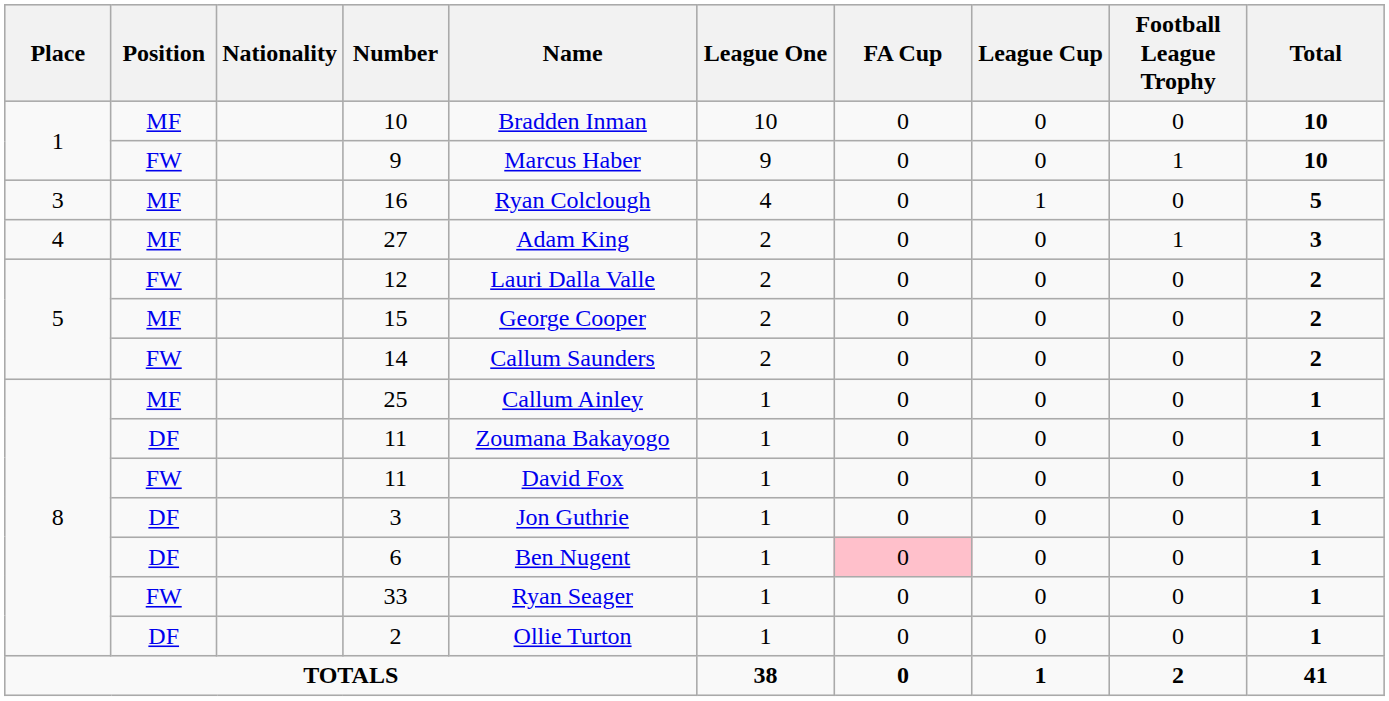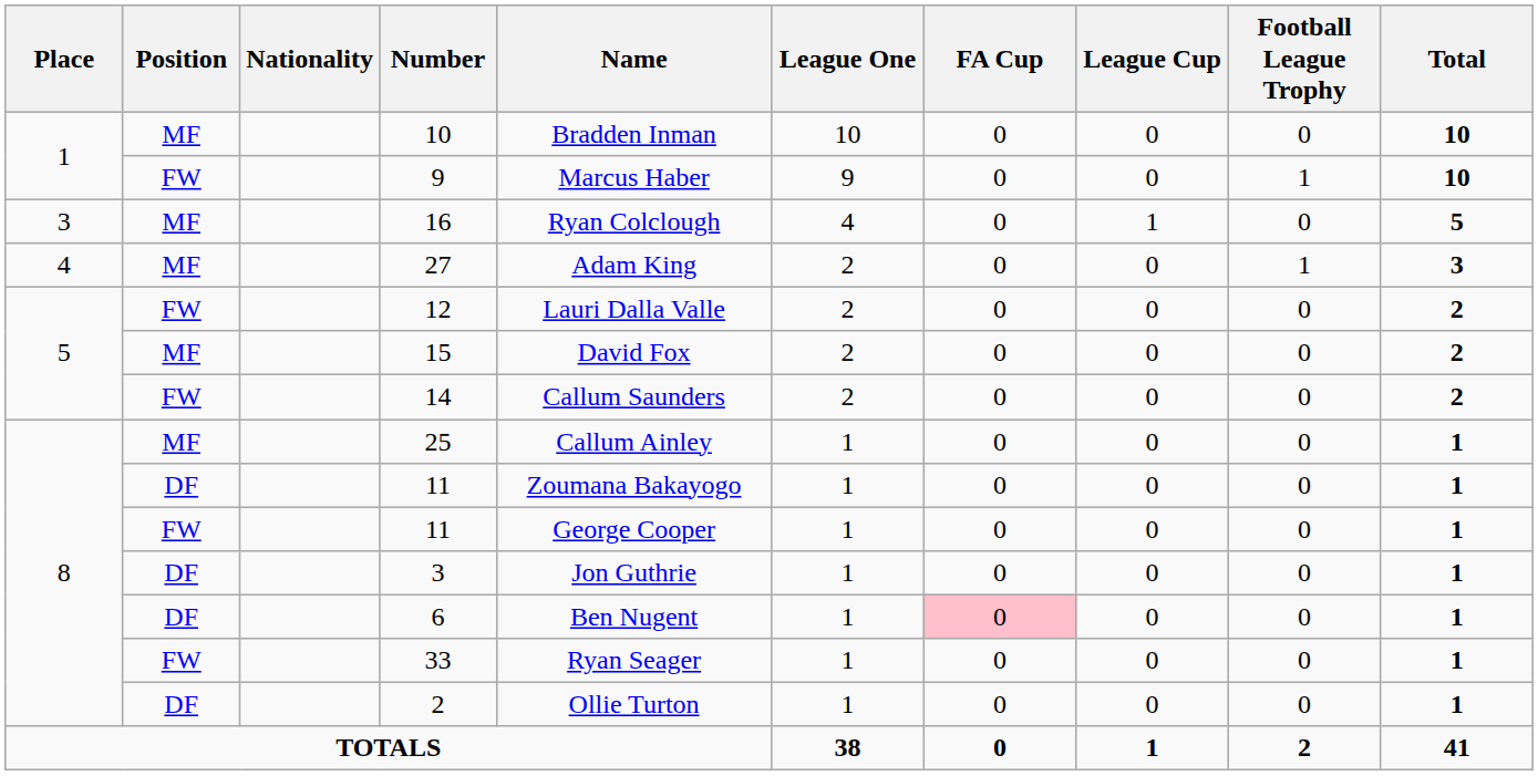 <table class="wikitable" style="font-size: 95%; text-align: center;">
 <tr>
 <th width=60>Place</th>
 <th width=60>Position</th>
 <th width=60>Nationality</th>
 <th width=60>Number</th>
 <th width=150>Name</th>
 <th width=80>League One</th>
 <th width=80>FA Cup</th>
 <th width=80>League Cup</th>
 <th width=80>Football League Trophy</th>
 <th width=80>Total</th>
 </tr>
 <tr>
 <td rowspan="2">1</td>
 <td><a href='#'>MF</a></td>
 <td></td>
 <td>10</td>
 <td><a href='#'>Bradden Inman</a></td>
 <td>10</td>
 <td>0</td>
 <td>0</td>
 <td>0</td>
 <td><strong>10</strong></td>
 </tr>
 <tr>
 <td><a href='#'>FW</a></td>
 <td></td>
 <td>9</td>
 <td><a href='#'>Marcus Haber</a></td>
 <td>9</td>
 <td>0</td>
 <td>0</td>
 <td>1</td>
 <td><strong>10</strong></td>
 </tr>
 <tr>
 <td>3</td>
 <td><a href='#'>MF</a></td>
 <td></td>
 <td>16</td>
 <td><a href='#'>Ryan Colclough</a></td>
 <td>4</td>
 <td>0</td>
 <td>1</td>
 <td>0</td>
 <td><strong>5</strong></td>
 </tr>
 <tr>
 <td>4</td>
 <td><a href='#'>MF</a></td>
 <td></td>
 <td>27</td>
 <td><a href='#'>Adam King</a></td>
 <td>2</td>
 <td>0</td>
 <td>0</td>
 <td>1</td>
 <td><strong>3</strong></td>
 </tr>
 <tr>
 <td rowspan="3">5</td>
 <td><a href='#'>FW</a></td>
 <td></td>
 <td>12</td>
 <td><a href='#'>Lauri Dalla Valle</a></td>
 <td>2</td>
 <td>0</td>
 <td>0</td>
 <td>0</td>
 <td><strong>2</strong></td>
 </tr>
 <tr>
 <td><a href='#'>MF</a></td>
 <td></td>
 <td>15</td>
-<td><a href='#'>George Cooper</a></td>
+<td><a href='#'>David Fox</a></td>
 <td>2</td>
 <td>0</td>
 <td>0</td>
 <td>0</td>
 <td><strong>2</strong></td>
 </tr>
 <tr>
 <td><a href='#'>FW</a></td>
 <td></td>
 <td>14</td>
 <td><a href='#'>Callum Saunders</a></td>
 <td>2</td>
 <td>0</td>
 <td>0</td>
 <td>0</td>
 <td><strong>2</strong></td>
 </tr>
 <tr>
 <td rowspan="7">8</td>
 <td><a href='#'>MF</a></td>
 <td></td>
 <td>25</td>
 <td><a href='#'>Callum Ainley</a></td>
 <td>1</td>
 <td>0</td>
 <td>0</td>
 <td>0</td>
 <td><strong>1</strong></td>
 </tr>
 <tr>
 <td><a href='#'>DF</a></td>
 <td></td>
 <td>11</td>
 <td><a href='#'>Zoumana Bakayogo</a></td>
 <td>1</td>
 <td>0</td>
 <td>0</td>
 <td>0</td>
 <td><strong>1</strong></td>
 </tr>
 <tr>
 <td><a href='#'>FW</a></td>
 <td></td>
 <td>11</td>
-<td><a href='#'>David Fox</a></td>
+<td><a href='#'>George Cooper</a></td>
 <td>1</td>
 <td>0</td>
 <td>0</td>
 <td>0</td>
 <td><strong>1</strong></td>
 </tr>
 <tr>
 <td><a href='#'>DF</a></td>
 <td></td>
 <td>3</td>
 <td><a href='#'>Jon Guthrie</a></td>
 <td>1</td>
 <td>0</td>
 <td>0</td>
 <td>0</td>
 <td><strong>1</strong></td>
 </tr>
 <tr>
 <td><a href='#'>DF</a></td>
 <td></td>
 <td>6</td>
 <td><a href='#'>Ben Nugent</a></td>
 <td>1</td>
 <td style="background: pink;">0</td>
 <td>0</td>
 <td>0</td>
 <td><strong>1</strong></td>
 </tr>
 <tr>
 <td><a href='#'>FW</a></td>
 <td></td>
 <td>33</td>
 <td><a href='#'>Ryan Seager</a></td>
 <td>1</td>
 <td>0</td>
 <td>0</td>
 <td>0</td>
 <td><strong>1</strong></td>
 </tr>
 <tr>
 <td><a href='#'>DF</a></td>
 <td></td>
 <td>2</td>
 <td><a href='#'>Ollie Turton</a></td>
 <td>1</td>
 <td>0</td>
 <td>0</td>
 <td>0</td>
 <td><strong>1</strong></td>
 </tr>
 <tr>
 <td colspan="5"><strong>TOTALS</strong></td>
 <td><strong>38</strong></td>
 <td><strong>0</strong></td>
 <td><strong>1</strong></td>
 <td><strong>2</strong></td>
 <td><strong>41</strong></td>
 </tr>
 </table>
